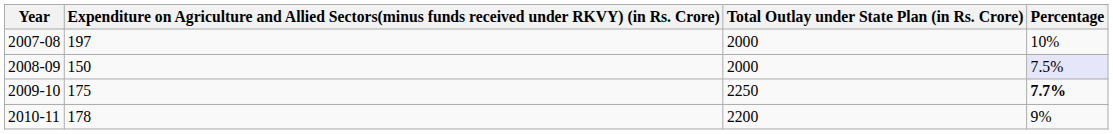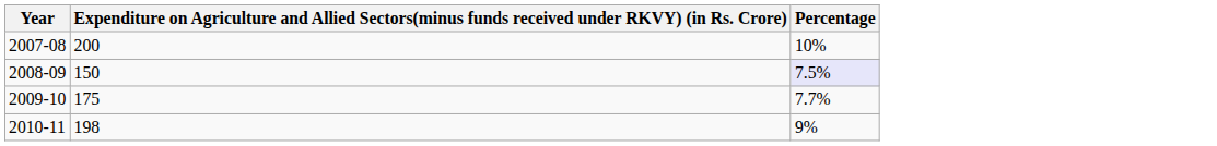 <table class="wikitable">
 <tr>
 <th>Year</th>
 <th>Expenditure on Agriculture and Allied Sectors(minus funds received under RKVY) (in Rs. Crore)</th>
-<th>Total Outlay under State Plan (in Rs. Crore)</th>
 <th>Percentage</th>
 </tr>
 <tr>
 <td>2007-08</td>
-<td>197</td>
-<td>2000</td>
+<td>200</td>
 <td>10%</td>
 </tr>
 <tr>
 <td>2008-09</td>
 <td>150</td>
-<td>2000</td>
 <td style="background: lavender;">7.5%</td>
 </tr>
 <tr>
 <td>2009-10</td>
 <td>175</td>
-<td>2250</td>
-<td><strong>7.7%</strong></td>
+<td>7.7%</td>
 </tr>
 <tr>
 <td>2010-11</td>
-<td>178</td>
-<td>2200</td>
+<td>198</td>
 <td>9%</td>
 </tr>
 </table>
